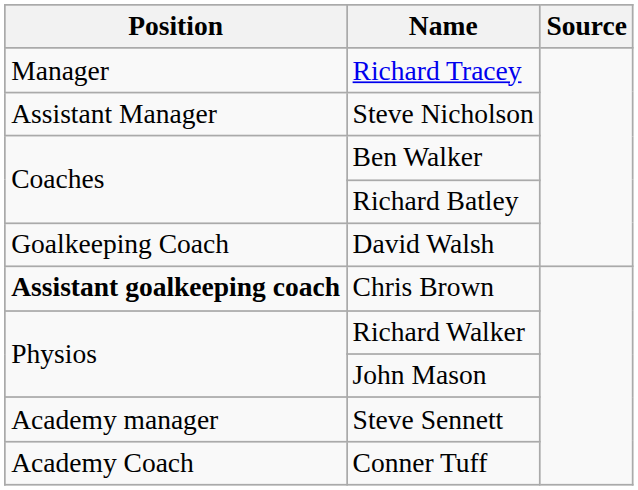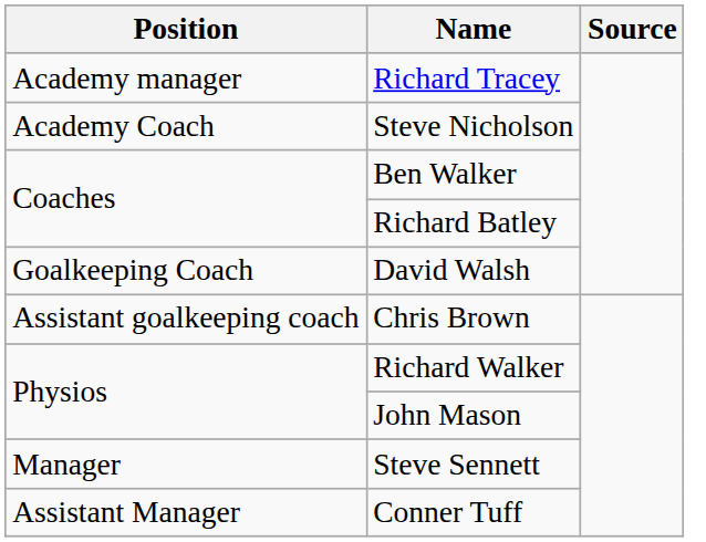 <table class=wikitable>
 <tr>
 <th>Position</th>
 <th>Name</th>
 <th>Source</th>
 </tr>
 <tr>
-<td>Manager</td>
+<td>Academy manager</td>
 <td><a href='#'>Richard Tracey</a></td>
 <td rowspan="5"></td>
 </tr>
 <tr>
-<td>Assistant Manager</td>
+<td>Academy Coach</td>
 <td>Steve Nicholson</td>
 </tr>
 <tr>
 <td rowspan="2">Coaches</td>
 <td>Ben Walker</td>
 </tr>
 <tr>
 <td>Richard Batley</td>
 </tr>
 <tr>
 <td>Goalkeeping Coach</td>
 <td>David Walsh</td>
 </tr>
 <tr>
-<td><strong>Assistant goalkeeping coach</strong></td>
+<td>Assistant goalkeeping coach</td>
 <td>Chris Brown</td>
 </tr>
 <tr>
 <td rowspan='2'>Physios</td>
 <td>Richard Walker</td>
 </tr>
 <tr>
 <td>John Mason</td>
 </tr>
 <tr>
-<td>Academy manager</td>
+<td>Manager</td>
 <td>Steve Sennett</td>
 </tr>
 <tr>
-<td>Academy Coach</td>
+<td>Assistant Manager</td>
 <td>Conner Tuff</td>
 </tr>
 </table>
